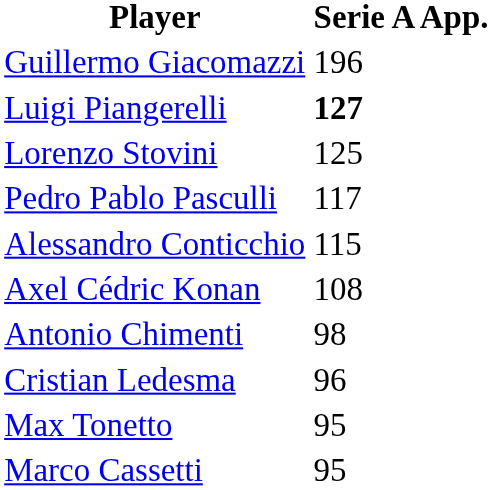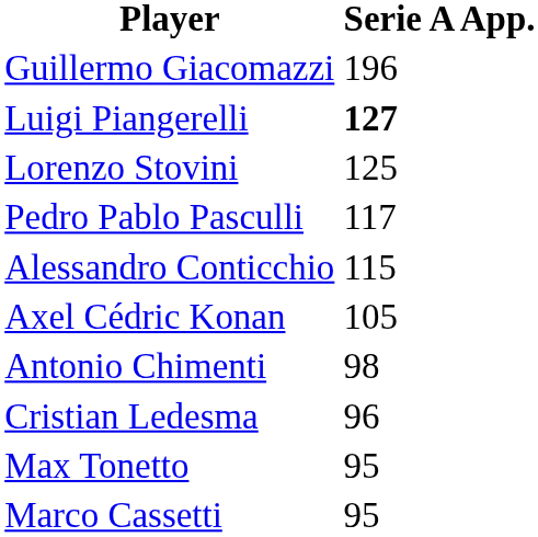 <table>
 <tr>
 <th>Player</th>
 <th>Serie A App.</th>
 </tr>
 <tr>
 <td><a href='#'>Guillermo Giacomazzi</a></td>
 <td>196</td>
 <td></td>
 </tr>
 <tr>
 <td><a href='#'>Luigi Piangerelli</a></td>
 <td><strong>127</strong></td>
 <td></td>
 </tr>
 <tr>
 <td><a href='#'>Lorenzo Stovini</a></td>
 <td>125</td>
 <td></td>
 </tr>
 <tr>
 <td><a href='#'>Pedro Pablo Pasculli</a></td>
 <td>117</td>
 <td></td>
 </tr>
 <tr>
 <td><a href='#'>Alessandro Conticchio</a></td>
 <td>115</td>
 <td></td>
 </tr>
 <tr>
 <td><a href='#'>Axel Cédric Konan</a></td>
-<td>108</td>
+<td>105</td>
 <td></td>
 </tr>
 <tr>
 <td><a href='#'>Antonio Chimenti</a></td>
 <td>98</td>
 <td></td>
 </tr>
 <tr>
 <td><a href='#'>Cristian Ledesma</a></td>
 <td>96</td>
 <td></td>
 </tr>
 <tr>
 <td><a href='#'>Max Tonetto</a></td>
 <td>95</td>
 <td></td>
 </tr>
 <tr>
 <td><a href='#'>Marco Cassetti</a></td>
 <td>95</td>
 <td></td>
 </tr>
 <tr>
 </tr>
 </table>
